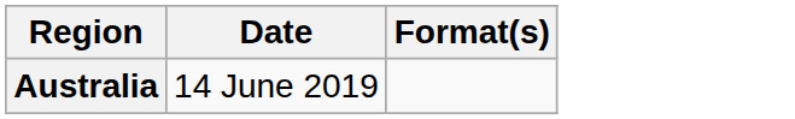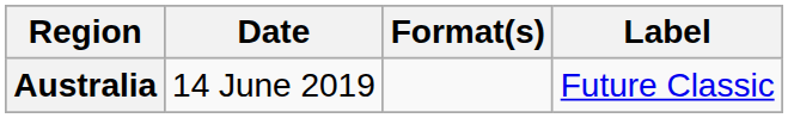 <table class="wikitable plainrowheaders">
 <tr>
 <th scope="col">Region</th>
 <th scope="col">Date</th>
 <th scope="col">Format(s)</th>
+<th scope="col">Label</th>
 </tr>
 <tr>
 <th scope="row">Australia</th>
 <td>14 June 2019</td>
 <td></td>
+<td><a href='#'>Future Classic</a></td>
 </tr>
 </table>
